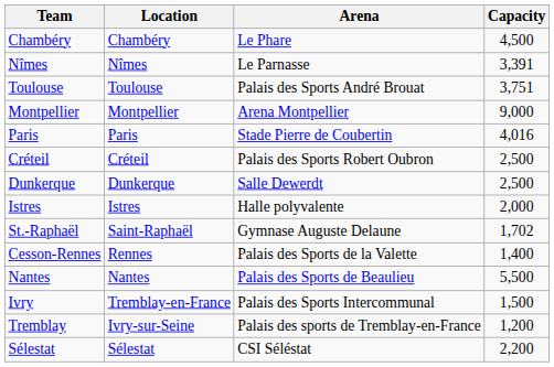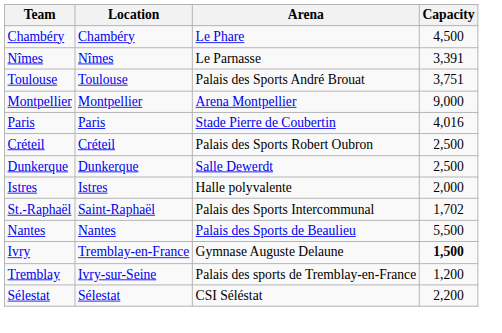 <table class="wikitable sortable" style="text-align: left;">
 <tr>
 <th>Team</th>
 <th>Location</th>
 <th>Arena</th>
 <th>Capacity</th>
 </tr>
 <tr>
 <td><a href='#'>Chambéry</a></td>
 <td><a href='#'>Chambéry</a></td>
 <td><a href='#'>Le Phare</a></td>
 <td align="center">4,500</td>
 </tr>
 <tr>
 <td><a href='#'>Nîmes</a></td>
 <td><a href='#'>Nîmes</a></td>
 <td>Le Parnasse</td>
 <td align="center">3,391</td>
 </tr>
 <tr>
 <td><a href='#'>Toulouse</a></td>
 <td><a href='#'>Toulouse</a></td>
 <td>Palais des Sports André Brouat</td>
 <td align="center">3,751</td>
 </tr>
 <tr>
 <td><a href='#'>Montpellier</a></td>
 <td><a href='#'>Montpellier</a></td>
 <td><a href='#'>Arena Montpellier</a></td>
 <td align="center">9,000</td>
 </tr>
 <tr>
 <td><a href='#'>Paris</a></td>
 <td><a href='#'>Paris</a></td>
 <td><a href='#'>Stade Pierre de Coubertin</a></td>
 <td align="center">4,016</td>
 </tr>
 <tr>
 <td><a href='#'>Créteil</a></td>
 <td><a href='#'>Créteil</a></td>
 <td>Palais des Sports Robert Oubron</td>
 <td align="center">2,500</td>
 </tr>
 <tr>
 <td><a href='#'>Dunkerque</a></td>
 <td><a href='#'>Dunkerque</a></td>
 <td><a href='#'>Salle Dewerdt</a></td>
 <td align="center">2,500</td>
 </tr>
 <tr>
 <td><a href='#'>Istres</a></td>
 <td><a href='#'>Istres</a></td>
 <td>Halle polyvalente</td>
 <td align="center">2,000</td>
 </tr>
 <tr>
 <td><a href='#'>St.-Raphaël</a></td>
 <td><a href='#'>Saint-Raphaël</a></td>
-<td>Gymnase Auguste Delaune</td>
+<td>Palais des Sports Intercommunal</td>
 <td align="center">1,702</td>
-</tr>
-<tr>
-<td><a href='#'>Cesson-Rennes</a></td>
-<td><a href='#'>Rennes</a></td>
-<td>Palais des Sports de la Valette</td>
-<td align="center">1,400</td>
 </tr>
 <tr>
 <td><a href='#'>Nantes</a></td>
 <td><a href='#'>Nantes</a></td>
 <td><a href='#'>Palais des Sports de Beaulieu</a></td>
 <td align="center">5,500</td>
 </tr>
 <tr>
 <td><a href='#'>Ivry</a></td>
 <td><a href='#'>Tremblay-en-France</a></td>
-<td>Palais des Sports Intercommunal</td>
-<td align="center">1,500</td>
+<td>Gymnase Auguste Delaune</td>
+<td align="center"><strong>1,500</strong></td>
 </tr>
 <tr>
 <td><a href='#'>Tremblay</a></td>
 <td><a href='#'>Ivry-sur-Seine</a></td>
 <td>Palais des sports de Tremblay-en-France</td>
 <td align="center">1,200</td>
 </tr>
 <tr>
 <td><a href='#'>Sélestat</a></td>
 <td><a href='#'>Sélestat</a></td>
 <td>CSI Séléstat</td>
 <td align="center">2,200</td>
 </tr>
 </table>
